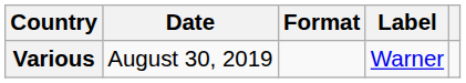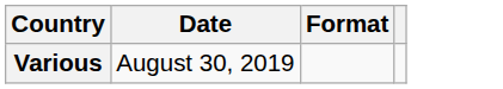 <table class="wikitable plainrowheaders" border="1">
 <tr>
 <th scope="col">Country</th>
 <th scope="col">Date</th>
 <th scope="col">Format</th>
-<th scope="col">Label</th>
 <th scope="col"></th>
 </tr>
 <tr>
 <th scope="row">Various</th>
 <td>August 30, 2019</td>
 <td></td>
-<td><a href='#'>Warner</a></td>
 <td align="center"></td>
 </tr>
 </table>
